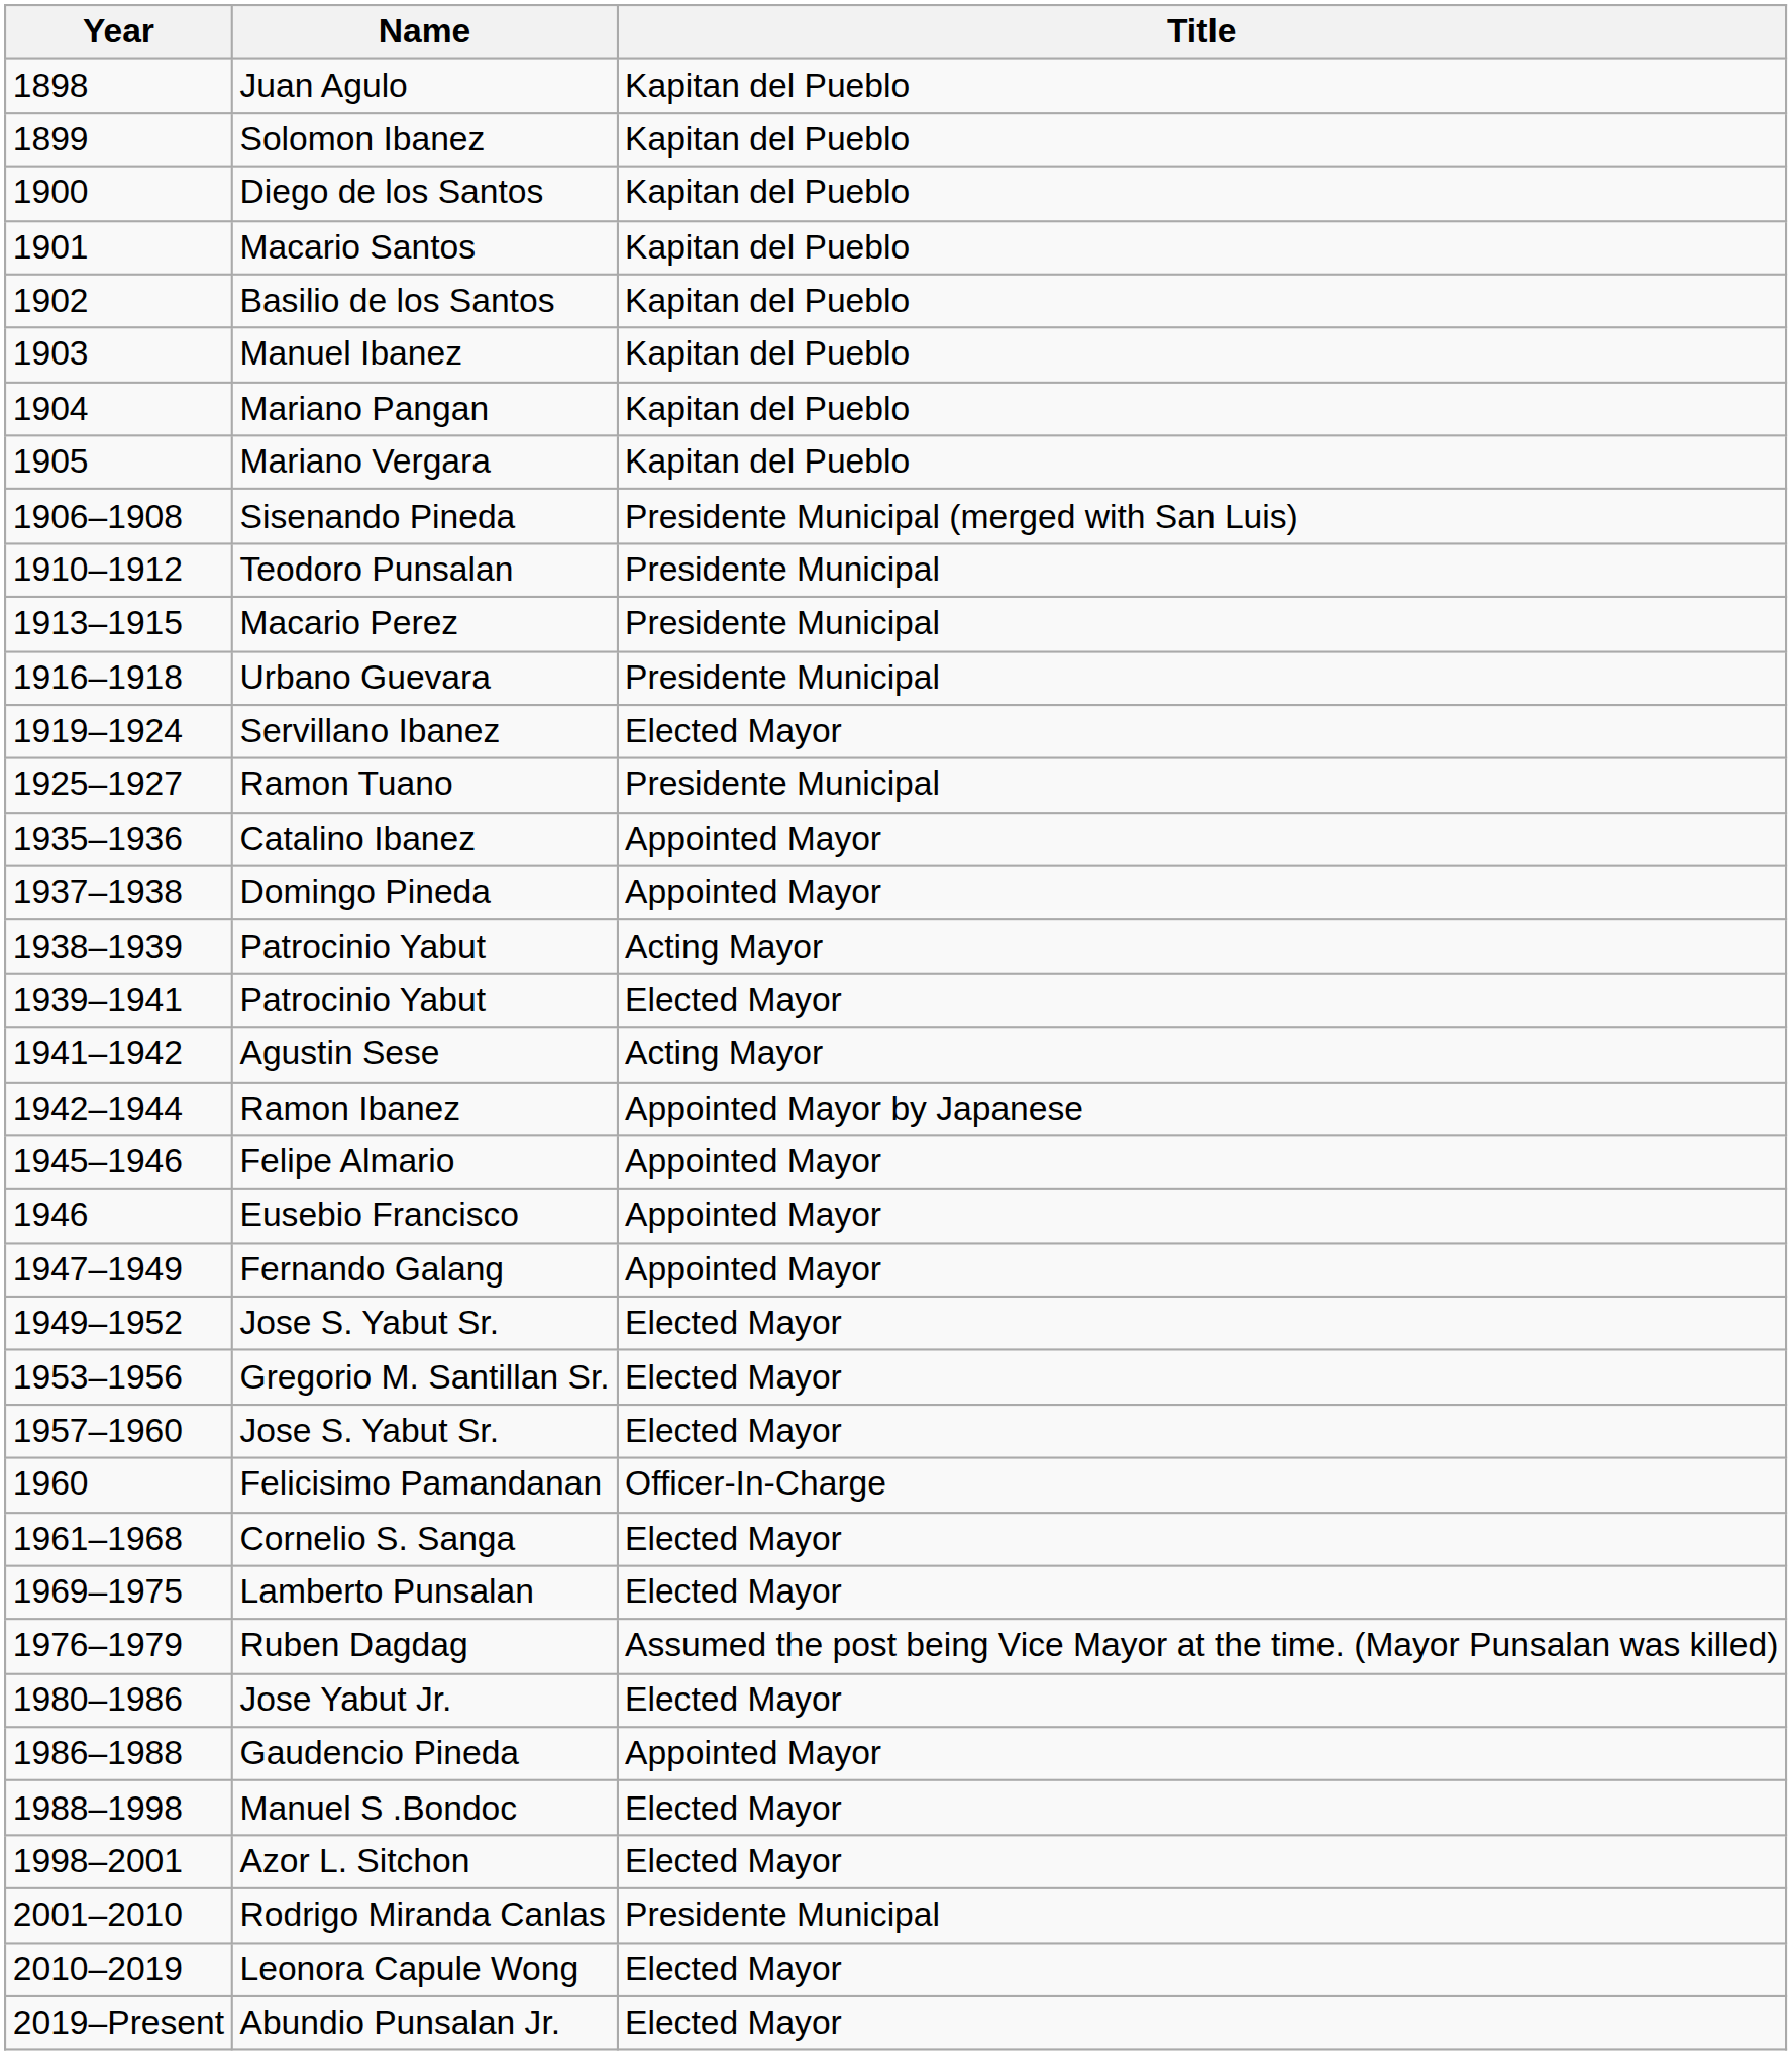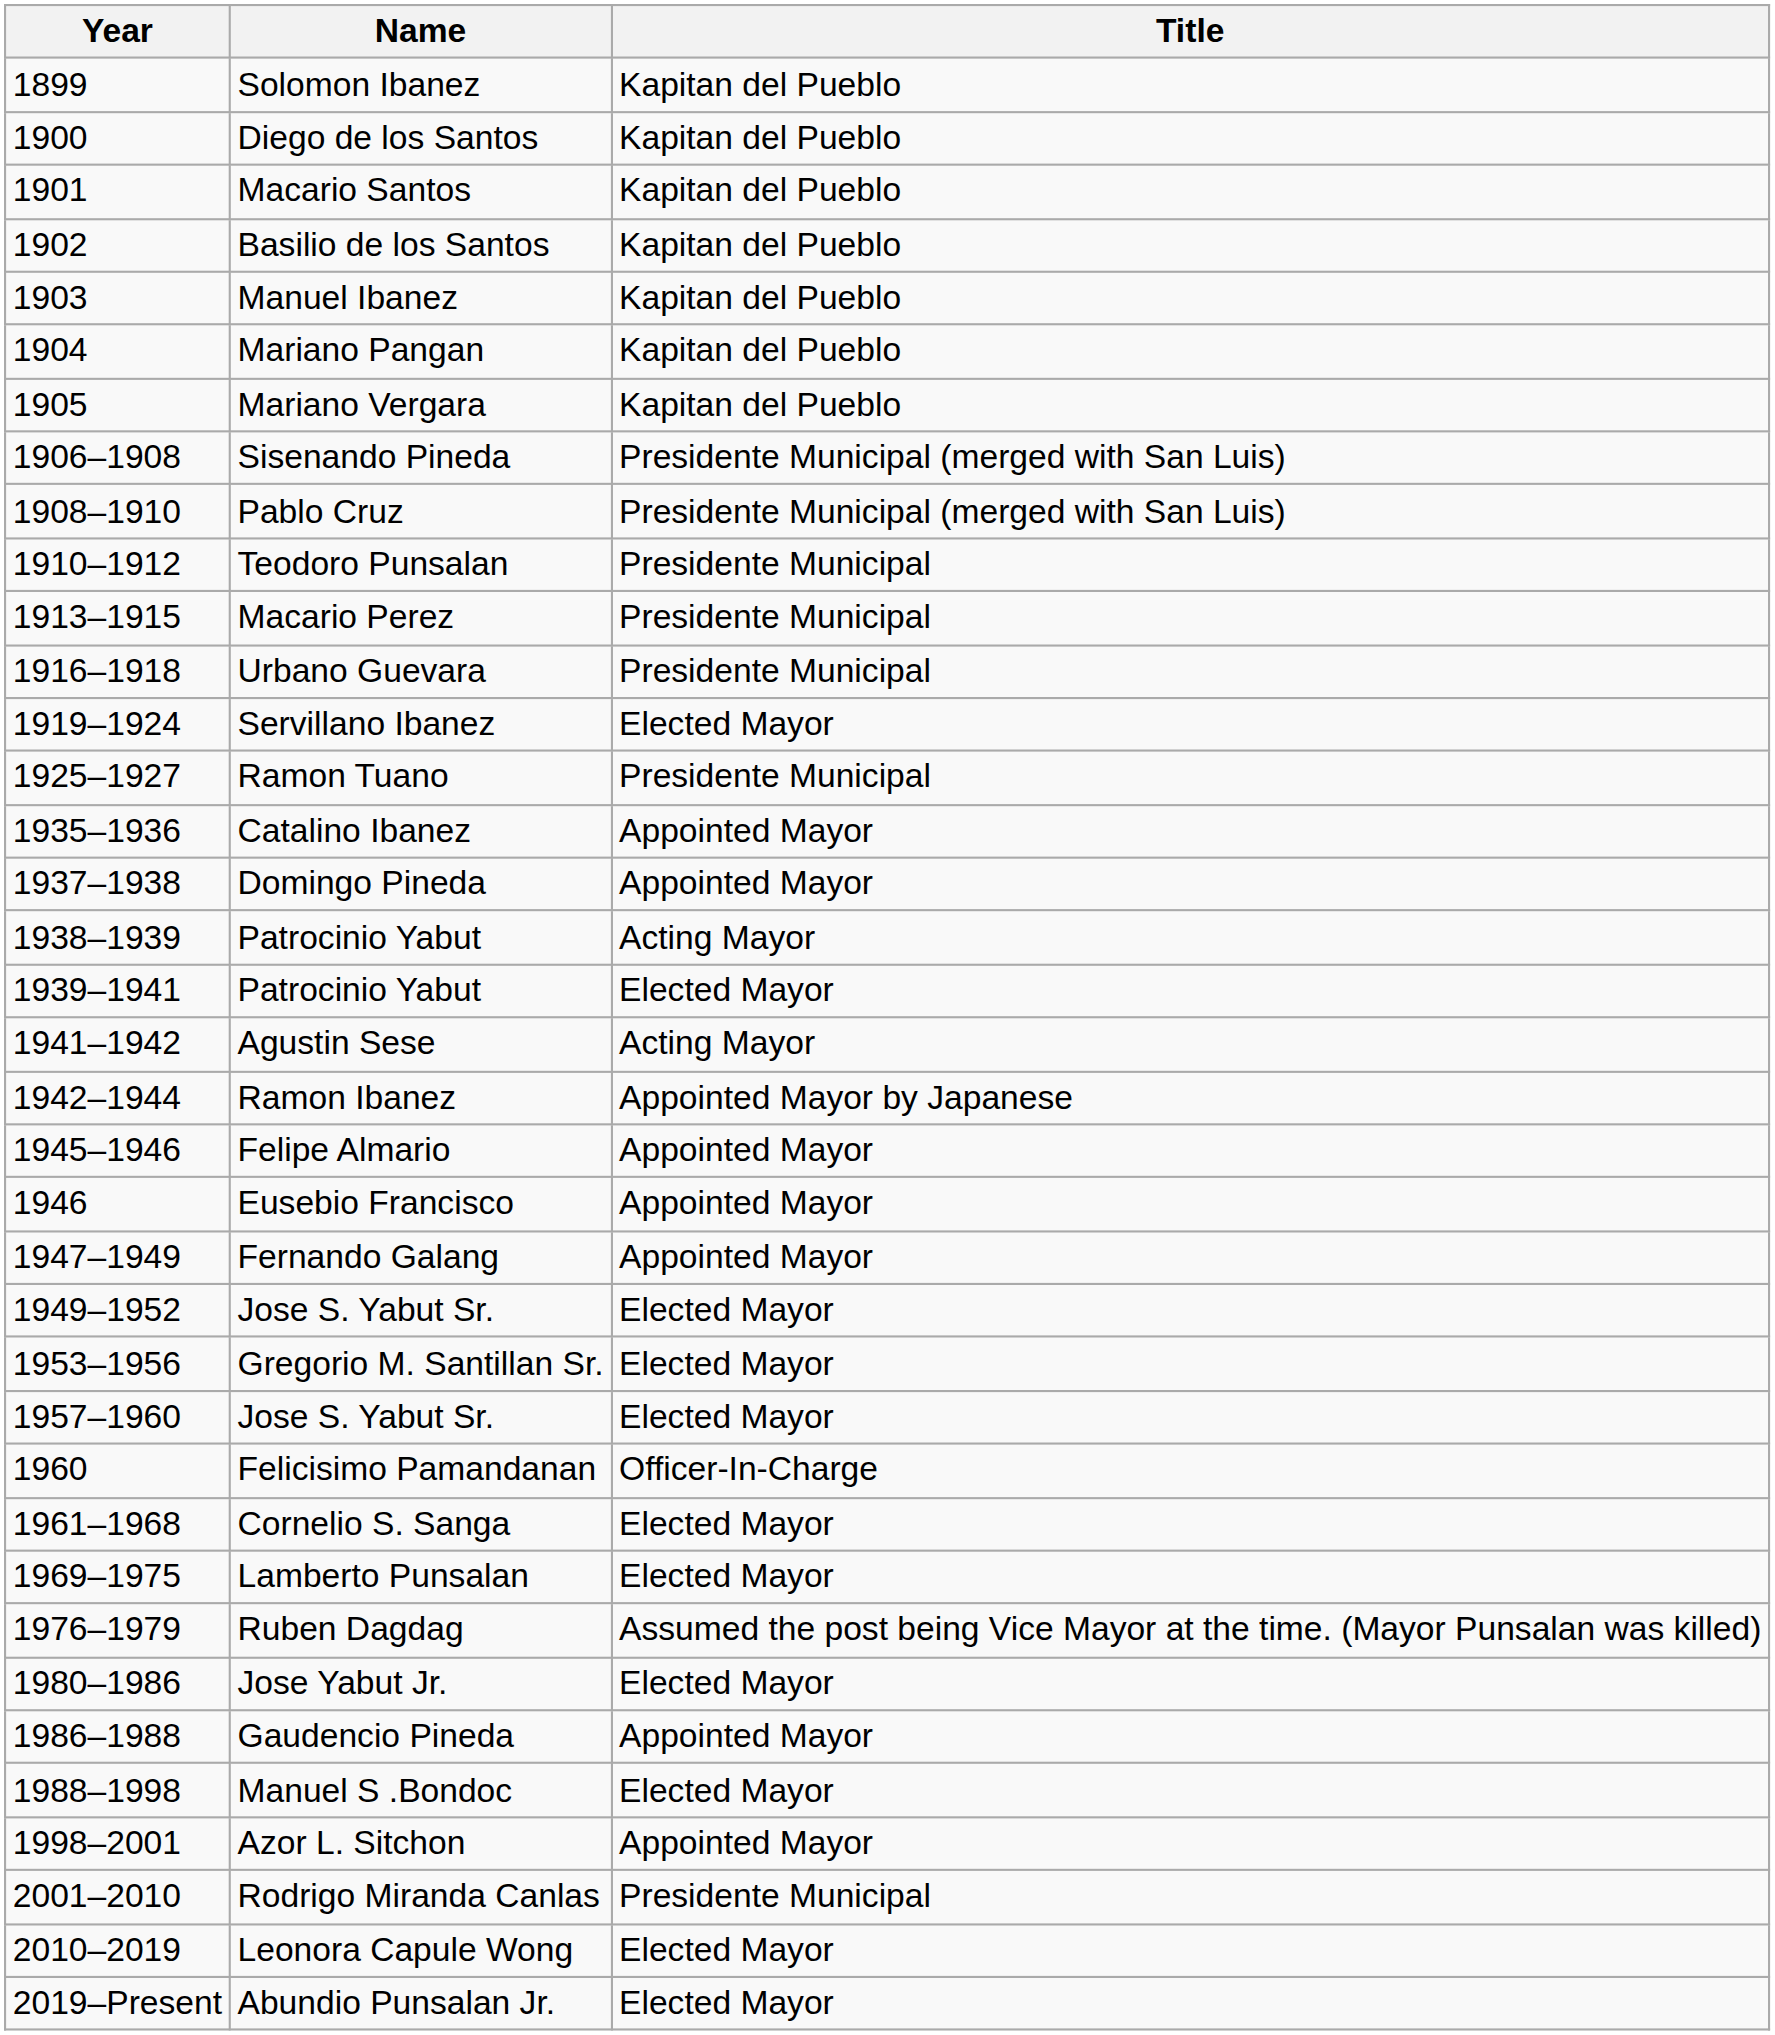 <table class="wikitable" border="0">
 <tr>
 <th>Year</th>
 <th>Name</th>
 <th>Title</th>
-</tr>
-<tr>
-<td>1898</td>
-<td>Juan Agulo</td>
-<td>Kapitan del Pueblo</td>
 </tr>
 <tr>
 <td>1899</td>
 <td>Solomon Ibanez</td>
 <td>Kapitan del Pueblo</td>
 </tr>
 <tr>
 <td>1900</td>
 <td>Diego de los Santos</td>
 <td>Kapitan del Pueblo</td>
 </tr>
 <tr>
 <td>1901</td>
 <td>Macario Santos</td>
 <td>Kapitan del Pueblo</td>
 </tr>
 <tr>
 <td>1902</td>
 <td>Basilio de los Santos</td>
 <td>Kapitan del Pueblo</td>
 </tr>
 <tr>
 <td>1903</td>
 <td>Manuel Ibanez</td>
 <td>Kapitan del Pueblo</td>
 </tr>
 <tr>
 <td>1904</td>
 <td>Mariano Pangan</td>
 <td>Kapitan del Pueblo</td>
 </tr>
 <tr>
 <td>1905</td>
 <td>Mariano Vergara</td>
 <td>Kapitan del Pueblo</td>
 </tr>
 <tr>
 <td>1906–1908</td>
 <td>Sisenando Pineda</td>
+<td>Presidente Municipal (merged with San Luis)</td>
+</tr>
+<tr>
+<td>1908–1910</td>
+<td>Pablo Cruz</td>
 <td>Presidente Municipal (merged with San Luis)</td>
 </tr>
 <tr>
 <td>1910–1912</td>
 <td>Teodoro Punsalan</td>
 <td>Presidente Municipal</td>
 </tr>
 <tr>
 <td>1913–1915</td>
 <td>Macario Perez</td>
 <td>Presidente Municipal</td>
 </tr>
 <tr>
 <td>1916–1918</td>
 <td>Urbano Guevara</td>
 <td>Presidente Municipal</td>
 </tr>
 <tr>
 <td>1919–1924</td>
 <td>Servillano Ibanez</td>
 <td>Elected Mayor</td>
 </tr>
 <tr>
 <td>1925–1927</td>
 <td>Ramon Tuano</td>
 <td>Presidente Municipal</td>
 </tr>
 <tr>
 <td>1935–1936</td>
 <td>Catalino Ibanez</td>
 <td>Appointed Mayor</td>
 </tr>
 <tr>
 <td>1937–1938</td>
 <td>Domingo Pineda</td>
 <td>Appointed Mayor</td>
 </tr>
 <tr>
 <td>1938–1939</td>
 <td>Patrocinio Yabut</td>
 <td>Acting Mayor</td>
 </tr>
 <tr>
 <td>1939–1941</td>
 <td>Patrocinio Yabut</td>
 <td>Elected Mayor</td>
 </tr>
 <tr>
 <td>1941–1942</td>
 <td>Agustin Sese</td>
 <td>Acting Mayor</td>
 </tr>
 <tr>
 <td>1942–1944</td>
 <td>Ramon Ibanez</td>
 <td>Appointed Mayor by Japanese</td>
 </tr>
 <tr>
 <td>1945–1946</td>
 <td>Felipe Almario</td>
 <td>Appointed Mayor</td>
 </tr>
 <tr>
 <td>1946</td>
 <td>Eusebio Francisco</td>
 <td>Appointed Mayor</td>
 </tr>
 <tr>
 <td>1947–1949</td>
 <td>Fernando Galang</td>
 <td>Appointed Mayor</td>
 </tr>
 <tr>
 <td>1949–1952</td>
 <td>Jose S. Yabut Sr.</td>
 <td>Elected Mayor</td>
 </tr>
 <tr>
 <td>1953–1956</td>
 <td>Gregorio M. Santillan Sr.</td>
 <td>Elected Mayor</td>
 </tr>
 <tr>
 <td>1957–1960</td>
 <td>Jose S. Yabut Sr.</td>
 <td>Elected Mayor</td>
 </tr>
 <tr>
 <td>1960</td>
 <td>Felicisimo Pamandanan</td>
 <td>Officer-In-Charge</td>
 </tr>
 <tr>
 <td>1961–1968</td>
 <td>Cornelio S. Sanga</td>
 <td>Elected Mayor</td>
 </tr>
 <tr>
 <td>1969–1975</td>
 <td>Lamberto Punsalan</td>
 <td>Elected Mayor</td>
 </tr>
 <tr>
 <td>1976–1979</td>
 <td>Ruben Dagdag</td>
 <td>Assumed the post being Vice Mayor at the time. (Mayor Punsalan was killed)</td>
 </tr>
 <tr>
 <td>1980–1986</td>
 <td>Jose Yabut Jr.</td>
 <td>Elected Mayor</td>
 </tr>
 <tr>
 <td>1986–1988</td>
 <td>Gaudencio Pineda</td>
 <td>Appointed Mayor</td>
 </tr>
 <tr>
 <td>1988–1998</td>
 <td>Manuel S .Bondoc</td>
 <td>Elected Mayor</td>
 </tr>
 <tr>
 <td>1998–2001</td>
 <td>Azor L. Sitchon</td>
-<td>Elected Mayor</td>
+<td>Appointed Mayor</td>
 </tr>
 <tr>
 <td>2001–2010</td>
 <td>Rodrigo Miranda Canlas</td>
 <td>Presidente Municipal</td>
 </tr>
 <tr>
 <td>2010–2019</td>
 <td>Leonora Capule Wong</td>
 <td>Elected Mayor</td>
 </tr>
 <tr>
 <td>2019–Present</td>
 <td>Abundio Punsalan Jr.</td>
 <td>Elected Mayor</td>
 </tr>
 </table>
